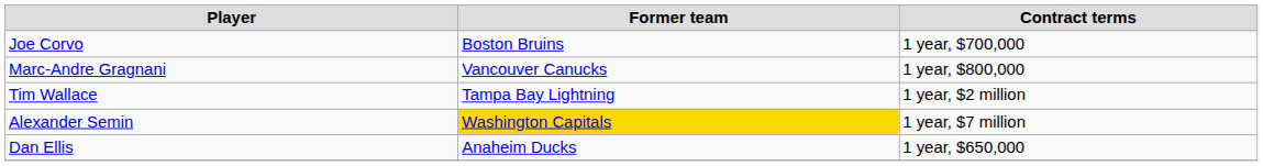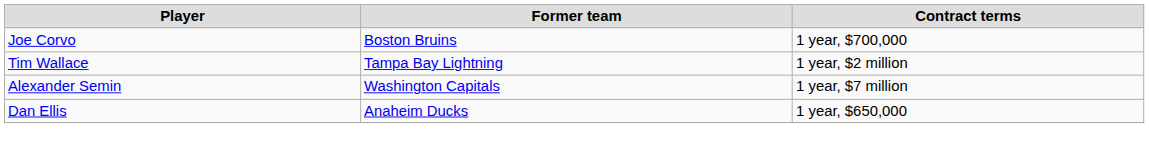 <table class="wikitable" width=97%>
 <tr align="center" bgcolor="#dddddd">
 <td><strong>Player</strong></td>
 <td><strong>Former team</strong></td>
 <td><strong>Contract terms</strong></td>
 </tr>
 <tr>
 <td><a href='#'>Joe Corvo</a></td>
 <td><a href='#'>Boston Bruins</a></td>
 <td>1 year, $700,000</td>
 </tr>
 <tr>
-<td><a href='#'>Marc-Andre Gragnani</a></td>
-<td><a href='#'>Vancouver Canucks</a></td>
-<td>1 year, $800,000</td>
-</tr>
-<tr>
 <td><a href='#'>Tim Wallace</a></td>
 <td><a href='#'>Tampa Bay Lightning</a></td>
 <td>1 year, $2 million</td>
 </tr>
 <tr>
 <td><a href='#'>Alexander Semin</a></td>
-<td style="background: gold;"><a href='#'>Washington Capitals</a></td>
+<td><a href='#'>Washington Capitals</a></td>
 <td>1 year, $7 million</td>
 </tr>
 <tr>
 <td><a href='#'>Dan Ellis</a></td>
 <td><a href='#'>Anaheim Ducks</a></td>
 <td>1 year, $650,000</td>
 </tr>
 <tr>
 </tr>
 </table>
